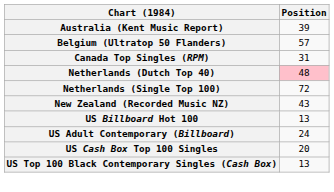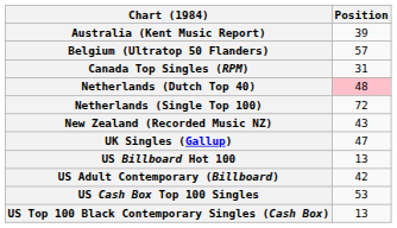 <table class="wikitable sortable plainrowheaders" style="text-align:center">
 <tr>
 <th scope="col">Chart (1984)</th>
 <th scope="col">Position</th>
 </tr>
 <tr>
 <th scope="row">Australia (Kent Music Report)</th>
 <td>39</td>
 </tr>
 <tr>
 <th scope="row">Belgium (Ultratop 50 Flanders)</th>
 <td>57</td>
 </tr>
 <tr>
 <th scope="row">Canada Top Singles (<em>RPM</em>)</th>
 <td>31</td>
 </tr>
 <tr>
 <th scope="row">Netherlands (Dutch Top 40)</th>
 <td style="background: pink;">48</td>
 </tr>
 <tr>
 <th scope="row">Netherlands (Single Top 100)</th>
 <td>72</td>
 </tr>
 <tr>
 <th scope="row">New Zealand (Recorded Music NZ)</th>
 <td>43</td>
 </tr>
 <tr>
+<th scope="row">UK Singles (<a href='#'>Gallup</a>)</th>
+<td>47</td>
+</tr>
+<tr>
 <th scope="row">US <em>Billboard</em> Hot 100</th>
 <td>13</td>
 </tr>
 <tr>
 <th scope="row">US Adult Contemporary (<em>Billboard</em>)</th>
-<td>24</td>
+<td>42</td>
 </tr>
 <tr>
 <th scope="row">US <em>Cash Box</em> Top 100 Singles</th>
-<td>20</td>
+<td>53</td>
 </tr>
 <tr>
 <th scope="row">US Top 100 Black Contemporary Singles (<em>Cash Box</em>)</th>
 <td>13</td>
 </tr>
 </table>
